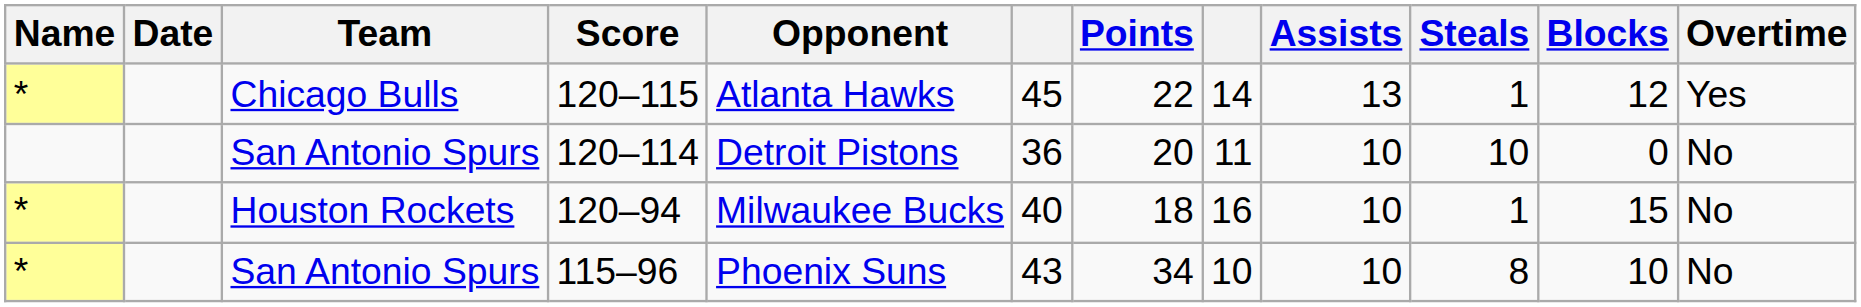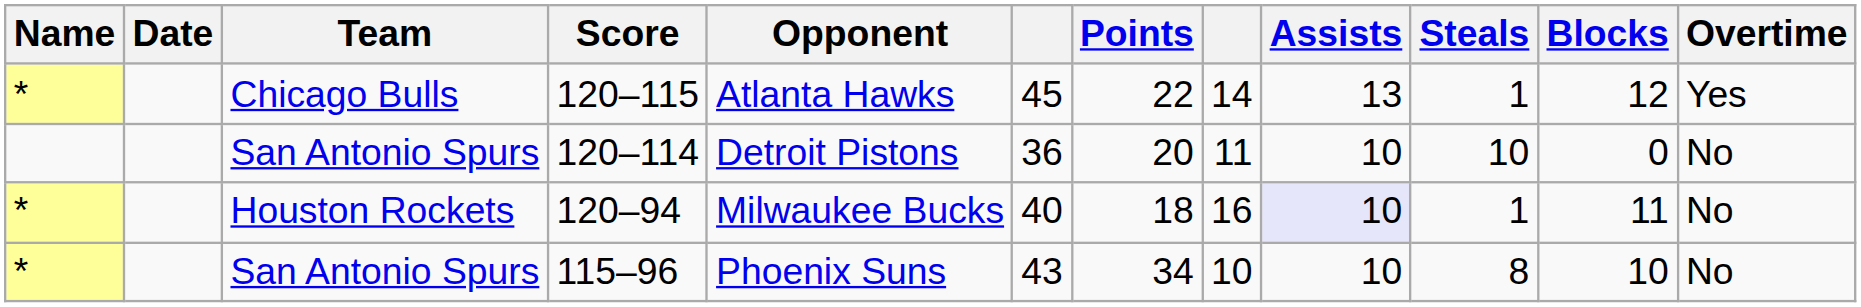 <table class="wikitable sortable">
 <tr>
 <th scope="col">Name</th>
 <th scope="col">Date</th>
 <th scope="col">Team</th>
 <th scope="col">Score</th>
 <th scope="col">Opponent</th>
 <th scope="col"></th>
 <th scope="col"><a href='#'>Points</a></th>
 <th scope="col"></th>
 <th scope="col"><a href='#'>Assists</a></th>
 <th scope="col"><a href='#'>Steals</a></th>
 <th scope="col"><a href='#'>Blocks</a></th>
 <th scope="col" class=unsortable>Overtime</th>
 </tr>
 <tr>
 <td scope="row" bgcolor="#FFFF99">*</td>
 <td></td>
 <td style="text-align:left;"><a href='#'>Chicago Bulls</a></td>
 <td>120–115</td>
 <td style="text-align:left;"><a href='#'>Atlanta Hawks</a></td>
 <td align=right>45</td>
 <td align=right>22</td>
 <td align=right>14</td>
 <td align=right>13</td>
 <td align=right>1</td>
 <td align=right>12</td>
 <td>Yes</td>
 </tr>
 <tr>
 <td scope="row"></td>
 <td></td>
 <td style="text-align:left;"><a href='#'>San Antonio Spurs</a></td>
 <td>120–114</td>
 <td style="text-align:left;"><a href='#'>Detroit Pistons</a></td>
 <td align=right>36</td>
 <td align=right>20</td>
 <td align=right>11</td>
 <td align=right>10</td>
 <td align=right>10</td>
 <td align=right>0</td>
 <td>No</td>
 </tr>
 <tr>
 <td scope="row" bgcolor="#FFFF99">*</td>
 <td></td>
 <td style="text-align:left;"><a href='#'>Houston Rockets</a></td>
 <td>120–94</td>
 <td style="text-align:left;"><a href='#'>Milwaukee Bucks</a></td>
 <td align=right>40</td>
 <td align=right>18</td>
 <td align=right>16</td>
-<td align=right>10</td>
+<td align=right style="background: lavender;">10</td>
 <td align=right>1</td>
-<td align=right>15</td>
+<td align=right>11</td>
 <td>No</td>
 </tr>
 <tr>
 <td scope="row" bgcolor="#FFFF99">*</td>
 <td></td>
 <td style="text-align:left;"><a href='#'>San Antonio Spurs</a></td>
 <td>115–96</td>
 <td style="text-align:left;"><a href='#'>Phoenix Suns</a></td>
 <td align=right>43</td>
 <td align=right>34</td>
 <td align=right>10</td>
 <td align=right>10</td>
 <td align=right>8</td>
 <td align=right>10</td>
 <td>No</td>
 </tr>
 </table>
